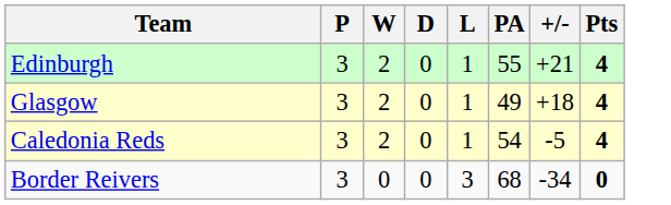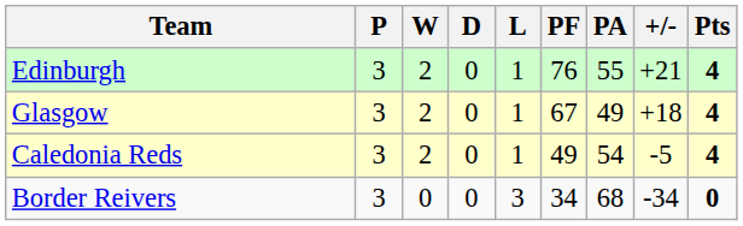 <table class="wikitable" style="text-align: center;">
 <tr>
 <th width="200">Team</th>
 <th width="20">P</th>
 <th width="20">W</th>
 <th width="20">D</th>
 <th width="20">L</th>
+<th width="20">PF</th>
 <th width="20">PA</th>
 <th width="25">+/-</th>
 <th width="20">Pts</th>
 </tr>
 <tr bgcolor="#ccffcc">
 <td align="left"><a href='#'>Edinburgh</a></td>
 <td>3</td>
 <td>2</td>
 <td>0</td>
 <td>1</td>
+<td>76</td>
 <td>55</td>
 <td>+21</td>
 <td><strong>4</strong></td>
 </tr>
 <tr bgcolor="#ffffcc">
 <td align="left"><a href='#'>Glasgow</a></td>
 <td>3</td>
 <td>2</td>
 <td>0</td>
 <td>1</td>
+<td>67</td>
 <td>49</td>
 <td>+18</td>
 <td><strong>4</strong></td>
 </tr>
 <tr bgcolor="#ffffcc">
 <td align="left"><a href='#'>Caledonia Reds</a></td>
 <td>3</td>
 <td>2</td>
 <td>0</td>
 <td>1</td>
+<td>49</td>
 <td>54</td>
 <td>-5</td>
 <td><strong>4</strong></td>
 </tr>
 <tr>
 <td align="left"><a href='#'>Border Reivers</a></td>
 <td>3</td>
 <td>0</td>
 <td>0</td>
 <td>3</td>
+<td>34</td>
 <td>68</td>
 <td>-34</td>
 <td><strong>0</strong></td>
 </tr>
 </table>
